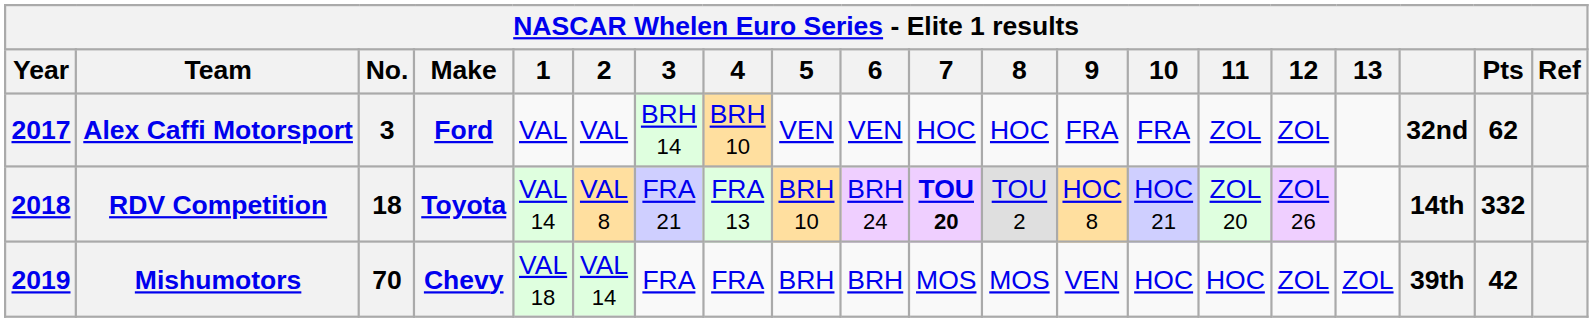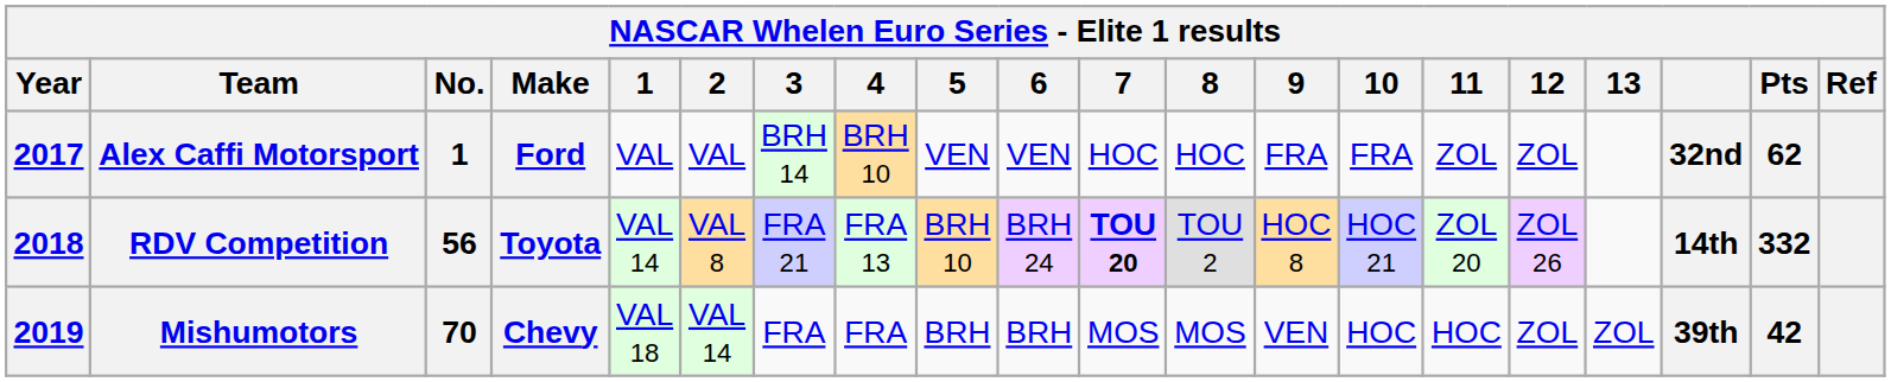 <table class="wikitable" style="text-align:center; font-size:75%">
 <tr>
 <th colspan=20><a href='#'>NASCAR Whelen Euro Series</a> - Elite 1 results</th>
 </tr>
 <tr>
 <th>Year</th>
 <th>Team</th>
 <th>No.</th>
 <th>Make</th>
 <th>1</th>
 <th>2</th>
 <th>3</th>
 <th>4</th>
 <th>5</th>
 <th>6</th>
 <th>7</th>
 <th>8</th>
 <th>9</th>
 <th>10</th>
 <th>11</th>
 <th>12</th>
 <th>13</th>
 <th></th>
 <th>Pts</th>
 <th>Ref</th>
 </tr>
 <tr>
 <th><a href='#'>2017</a></th>
 <th><a href='#'>Alex Caffi Motorsport</a></th>
-<th>3</th>
+<th>1</th>
 <th><a href='#'>Ford</a></th>
 <td><a href='#'>VAL</a></td>
 <td><a href='#'>VAL</a></td>
 <td style="background:#DFFFDF;"><a href='#'>BRH</a><br><small>14</small></td>
 <td style="background:#FFDF9F;"><a href='#'>BRH</a><br><small>10</small></td>
 <td><a href='#'>VEN</a></td>
 <td><a href='#'>VEN</a></td>
 <td><a href='#'>HOC</a></td>
 <td><a href='#'>HOC</a></td>
 <td><a href='#'>FRA</a></td>
 <td><a href='#'>FRA</a></td>
 <td><a href='#'>ZOL</a></td>
 <td><a href='#'>ZOL</a></td>
 <td></td>
 <th>32nd</th>
 <th>62</th>
 <th></th>
 </tr>
 <tr>
 <th><a href='#'>2018</a></th>
 <th><a href='#'>RDV Competition</a></th>
-<th>18</th>
+<th>56</th>
 <th><a href='#'>Toyota</a></th>
 <td style="background:#DFFFDF;"><a href='#'>VAL</a><br><small>14</small></td>
 <td style="background:#FFDF9F;"><a href='#'>VAL</a><br><small>8</small></td>
 <td style="background:#CFCFFF;"><a href='#'>FRA</a><br><small>21</small></td>
 <td style="background:#DFFFDF;"><a href='#'>FRA</a><br><small>13</small></td>
 <td style="background:#FFDF9F;"><a href='#'>BRH</a><br><small>10</small></td>
 <td style="background:#EFCFFF;"><a href='#'>BRH</a><br><small>24</small></td>
 <td style="background:#EFCFFF;"><strong><a href='#'>TOU</a><br><small>20</small></strong></td>
 <td style="background:#DFDFDF;"><a href='#'>TOU</a><br><small>2</small></td>
 <td style="background:#FFDF9F;"><a href='#'>HOC</a><br><small>8</small></td>
 <td style="background:#CFCFFF;"><a href='#'>HOC</a><br><small>21</small></td>
 <td style="background:#DFFFDF;"><a href='#'>ZOL</a><br><small>20</small></td>
 <td style="background:#EFCFFF;"><a href='#'>ZOL</a><br><small>26</small></td>
 <td></td>
 <th>14th</th>
 <th>332</th>
 <th></th>
 </tr>
 <tr>
 <th><a href='#'>2019</a></th>
 <th><a href='#'>Mishumotors</a></th>
 <th>70</th>
 <th><a href='#'>Chevy</a></th>
 <td style="background:#DFFFDF;"><a href='#'>VAL</a><br><small>18</small></td>
 <td style="background:#DFFFDF;"><a href='#'>VAL</a><br><small>14</small></td>
 <td style="background:;"><a href='#'>FRA</a><br><small></small></td>
 <td style="background:;"><a href='#'>FRA</a><br><small></small></td>
 <td style="background:;"><a href='#'>BRH</a><br><small></small></td>
 <td style="background:;"><a href='#'>BRH</a><br><small></small></td>
 <td style="background:;"><a href='#'>MOS</a><br><small></small></td>
 <td style="background:;"><a href='#'>MOS</a><br><small></small></td>
 <td style="background:;"><a href='#'>VEN</a><br><small></small></td>
 <td style="background:;"><a href='#'>HOC</a><br><small></small></td>
 <td style="background:;"><a href='#'>HOC</a><br><small></small></td>
 <td style="background:;"><a href='#'>ZOL</a><br><small></small></td>
 <td style="background:;"><a href='#'>ZOL</a><br><small></small></td>
 <th>39th</th>
 <th>42</th>
 <th></th>
 </tr>
 </table>
